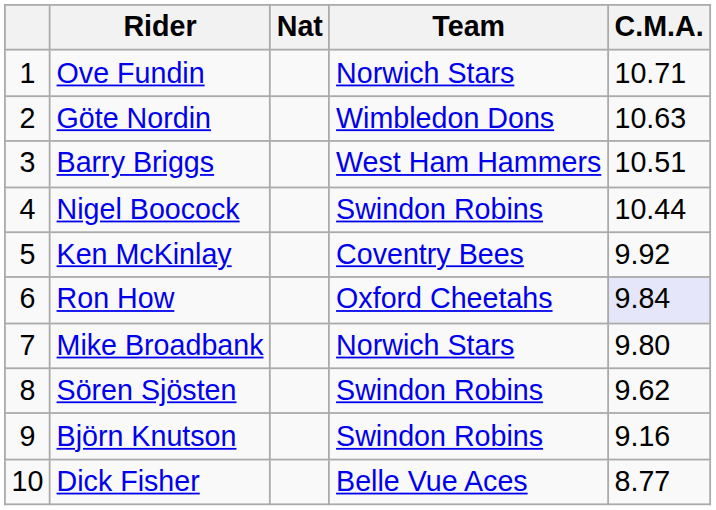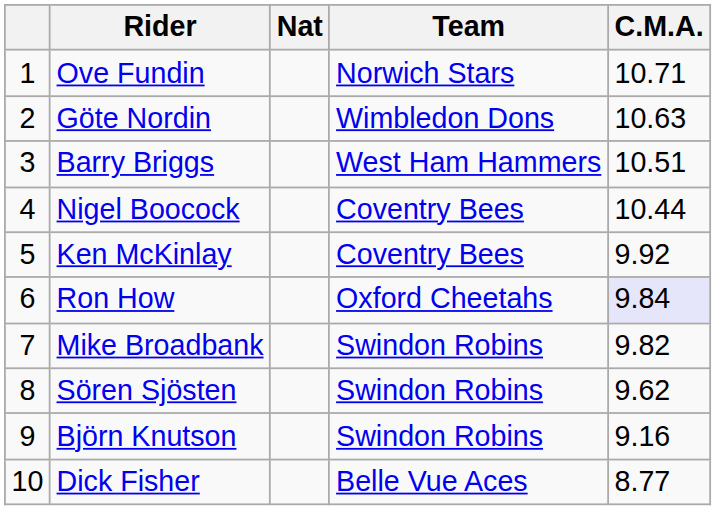 <table class=wikitable>
 <tr>
 <th></th>
 <th>Rider</th>
 <th>Nat</th>
 <th>Team</th>
 <th>C.M.A.</th>
 </tr>
 <tr>
 <td align="center">1</td>
 <td><a href='#'>Ove Fundin</a></td>
 <td></td>
 <td><a href='#'>Norwich Stars</a></td>
 <td>10.71</td>
 </tr>
 <tr>
 <td align="center">2</td>
 <td><a href='#'>Göte Nordin</a></td>
 <td></td>
 <td><a href='#'>Wimbledon Dons</a></td>
 <td>10.63</td>
 </tr>
 <tr>
 <td align="center">3</td>
 <td><a href='#'>Barry Briggs</a></td>
 <td></td>
 <td><a href='#'>West Ham Hammers</a></td>
 <td>10.51</td>
 </tr>
 <tr>
 <td align="center">4</td>
 <td><a href='#'>Nigel Boocock</a></td>
 <td></td>
-<td><a href='#'>Swindon Robins</a></td>
+<td><a href='#'>Coventry Bees</a></td>
 <td>10.44</td>
 </tr>
 <tr>
 <td align="center">5</td>
 <td><a href='#'>Ken McKinlay</a></td>
 <td></td>
 <td><a href='#'>Coventry Bees</a></td>
 <td>9.92</td>
 </tr>
 <tr>
 <td align="center">6</td>
 <td><a href='#'>Ron How</a></td>
 <td></td>
 <td><a href='#'>Oxford Cheetahs</a></td>
 <td style="background: lavender;">9.84</td>
 </tr>
 <tr>
 <td align="center">7</td>
 <td><a href='#'>Mike Broadbank</a></td>
 <td></td>
-<td><a href='#'>Norwich Stars</a></td>
-<td>9.80</td>
+<td><a href='#'>Swindon Robins</a></td>
+<td>9.82</td>
 </tr>
 <tr>
 <td align="center">8</td>
 <td><a href='#'>Sören Sjösten</a></td>
 <td></td>
 <td><a href='#'>Swindon Robins</a></td>
 <td>9.62</td>
 </tr>
 <tr>
 <td align="center">9</td>
 <td><a href='#'>Björn Knutson</a></td>
 <td></td>
 <td><a href='#'>Swindon Robins</a></td>
 <td>9.16</td>
 </tr>
 <tr>
 <td align="center">10</td>
 <td><a href='#'>Dick Fisher</a></td>
 <td></td>
 <td><a href='#'>Belle Vue Aces</a></td>
 <td>8.77</td>
 </tr>
 </table>
